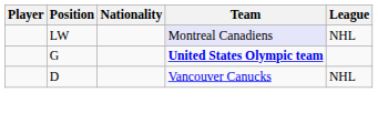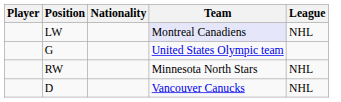 <table class="wikitable sortable">
 <tr>
 <th colspan=1>Player</th>
 <th colspan=1>Position</th>
 <th colspan=1>Nationality</th>
 <th colspan=1>Team</th>
 <th colspan=1>League</th>
 </tr>
 <tr>
 <td></td>
 <td>LW</td>
 <td></td>
 <td style="background: lavender;">Montreal Canadiens</td>
 <td>NHL</td>
 </tr>
 <tr>
 <td></td>
 <td>G</td>
 <td></td>
-<td><strong><a href='#'>United States Olympic team</a></strong></td>
+<td><a href='#'>United States Olympic team</a></td>
 <td></td>
+</tr>
+<tr>
+<td></td>
+<td>RW</td>
+<td></td>
+<td>Minnesota North Stars</td>
+<td>NHL</td>
 </tr>
 <tr>
 <td></td>
 <td>D</td>
 <td></td>
 <td><a href='#'>Vancouver Canucks</a></td>
 <td>NHL</td>
 </tr>
 </table>
